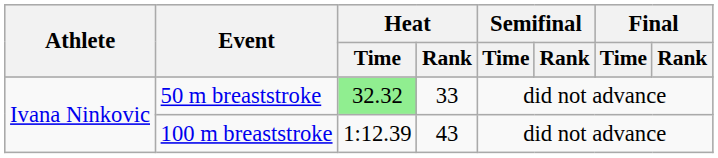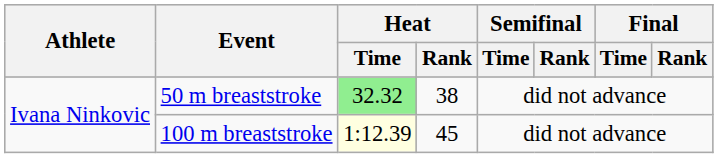 <table class=wikitable style="font-size:90%">
 <tr>
 <th rowspan="2">Athlete</th>
 <th rowspan="2">Event</th>
 <th colspan="2">Heat</th>
 <th colspan="2">Semifinal</th>
 <th colspan="2">Final</th>
 </tr>
 <tr style="font-size:95%">
 <th>Time</th>
 <th>Rank</th>
 <th>Time</th>
 <th>Rank</th>
 <th>Time</th>
 <th>Rank</th>
 </tr>
 <tr align=center>
 <td align=left rowspan=2><a href='#'>Ivana Ninkovic</a></td>
 <td align=left><a href='#'>50 m breaststroke</a></td>
 <td style="background: lightgreen;">32.32</td>
-<td>33</td>
+<td>38</td>
 <td colspan=4>did not advance</td>
 </tr>
 <tr align=center>
 <td align=left><a href='#'>100 m breaststroke</a></td>
-<td>1:12.39</td>
-<td>43</td>
+<td style="background: lightyellow;">1:12.39</td>
+<td>45</td>
 <td colspan=4>did not advance</td>
 </tr>
 </table>
